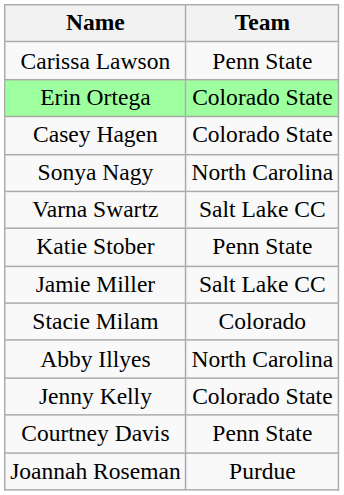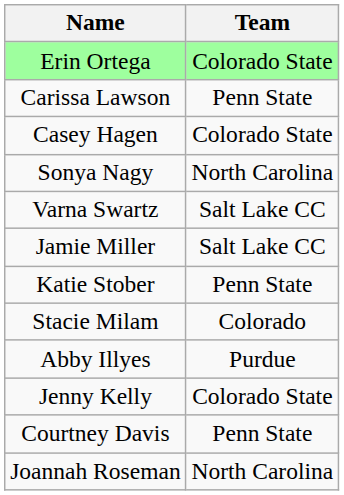 <table class="wikitable" style="text-align:center">
 <tr>
 <th>Name</th>
 <th>Team</th>
 </tr>
+<tr bgcolor="#9eff9e">
+<td>Erin Ortega</td>
+<td>Colorado State</td>
+</tr>
 <tr>
 <td>Carissa Lawson</td>
 <td>Penn State</td>
-</tr>
-<tr bgcolor="#9eff9e">
-<td>Erin Ortega</td>
-<td>Colorado State</td>
 </tr>
 <tr>
 <td>Casey Hagen</td>
 <td>Colorado State</td>
 </tr>
 <tr>
 <td>Sonya Nagy</td>
 <td>North Carolina</td>
 </tr>
 <tr>
 <td>Varna Swartz</td>
 <td>Salt Lake CC</td>
 </tr>
 <tr>
+<td>Jamie Miller</td>
+<td>Salt Lake CC</td>
+</tr>
+<tr>
 <td>Katie Stober</td>
 <td>Penn State</td>
-</tr>
-<tr>
-<td>Jamie Miller</td>
-<td>Salt Lake CC</td>
 </tr>
 <tr>
 <td>Stacie Milam</td>
 <td>Colorado</td>
 </tr>
 <tr>
 <td>Abby Illyes</td>
-<td>North Carolina</td>
+<td>Purdue</td>
 </tr>
 <tr>
 <td>Jenny Kelly</td>
 <td>Colorado State</td>
 </tr>
 <tr>
 <td>Courtney Davis</td>
 <td>Penn State</td>
 </tr>
 <tr>
 <td>Joannah Roseman</td>
-<td>Purdue</td>
+<td>North Carolina</td>
 </tr>
 </table>
